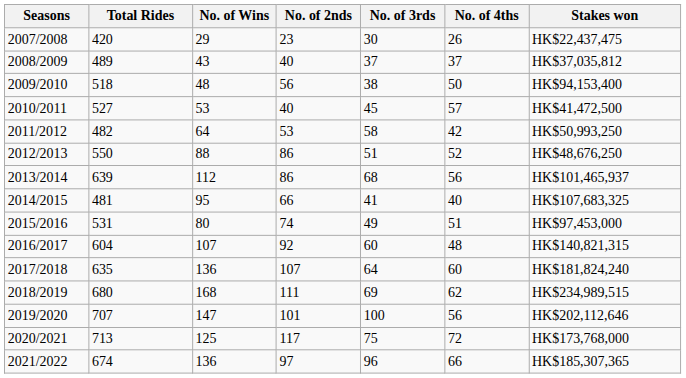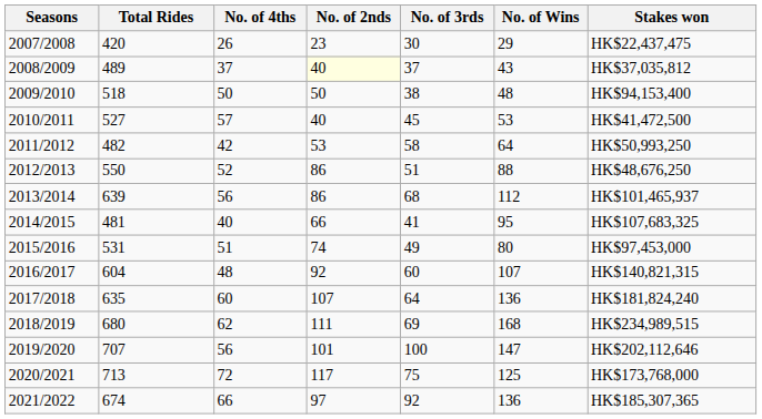 <table class="wikitable sortable" style="font-size:90%;">
 <tr>
 <th width="80px">Seasons</th>
 <th width="100px">Total Rides</th>
-<th width="80px">No. of Wins</th>
+<th width="80px">No. of 4ths</th>
 <th width="80px">No. of 2nds</th>
 <th width="80px">No. of 3rds</th>
-<th width="80px">No. of 4ths</th>
+<th width="80px">No. of Wins</th>
 <th width="150px">Stakes won</th>
 </tr>
 <tr>
 <td>2007/2008</td>
 <td>420</td>
-<td>29</td>
+<td>26</td>
 <td>23</td>
 <td>30</td>
-<td>26</td>
+<td>29</td>
 <td>HK$22,437,475</td>
 </tr>
 <tr>
 <td>2008/2009</td>
 <td>489</td>
+<td>37</td>
+<td style="background: lightyellow;">40</td>
+<td>37</td>
 <td>43</td>
-<td>40</td>
-<td>37</td>
-<td>37</td>
 <td>HK$37,035,812</td>
 </tr>
 <tr>
 <td>2009/2010</td>
 <td>518</td>
+<td>50</td>
+<td>50</td>
+<td>38</td>
 <td>48</td>
-<td>56</td>
-<td>38</td>
-<td>50</td>
 <td>HK$94,153,400</td>
 </tr>
 <tr>
 <td>2010/2011</td>
 <td>527</td>
-<td>53</td>
+<td>57</td>
 <td>40</td>
 <td>45</td>
-<td>57</td>
+<td>53</td>
 <td>HK$41,472,500</td>
 </tr>
 <tr>
 <td>2011/2012</td>
 <td>482</td>
-<td>64</td>
+<td>42</td>
 <td>53</td>
 <td>58</td>
-<td>42</td>
+<td>64</td>
 <td>HK$50,993,250</td>
 </tr>
 <tr>
 <td>2012/2013</td>
 <td>550</td>
-<td>88</td>
+<td>52</td>
 <td>86</td>
 <td>51</td>
-<td>52</td>
+<td>88</td>
 <td>HK$48,676,250</td>
 </tr>
 <tr>
 <td>2013/2014</td>
 <td>639</td>
-<td>112</td>
+<td>56</td>
 <td>86</td>
 <td>68</td>
-<td>56</td>
+<td>112</td>
 <td>HK$101,465,937</td>
 </tr>
 <tr>
 <td>2014/2015</td>
 <td>481</td>
-<td>95</td>
+<td>40</td>
 <td>66</td>
 <td>41</td>
-<td>40</td>
+<td>95</td>
 <td>HK$107,683,325</td>
 </tr>
 <tr>
 <td>2015/2016</td>
 <td>531</td>
-<td>80</td>
+<td>51</td>
 <td>74</td>
 <td>49</td>
-<td>51</td>
+<td>80</td>
 <td>HK$97,453,000</td>
 </tr>
 <tr>
 <td>2016/2017</td>
 <td>604</td>
-<td>107</td>
+<td>48</td>
 <td>92</td>
 <td>60</td>
-<td>48</td>
+<td>107</td>
 <td>HK$140,821,315</td>
 </tr>
 <tr>
 <td>2017/2018</td>
 <td>635</td>
-<td>136</td>
+<td>60</td>
 <td>107</td>
 <td>64</td>
-<td>60</td>
+<td>136</td>
 <td>HK$181,824,240</td>
 </tr>
 <tr>
 <td>2018/2019</td>
 <td>680</td>
-<td>168</td>
+<td>62</td>
 <td>111</td>
 <td>69</td>
-<td>62</td>
+<td>168</td>
 <td>HK$234,989,515</td>
 </tr>
 <tr>
 <td>2019/2020</td>
 <td>707</td>
-<td>147</td>
+<td>56</td>
 <td>101</td>
 <td>100</td>
-<td>56</td>
+<td>147</td>
 <td>HK$202,112,646</td>
 </tr>
 <tr>
 <td>2020/2021</td>
 <td>713</td>
-<td>125</td>
+<td>72</td>
 <td>117</td>
 <td>75</td>
-<td>72</td>
+<td>125</td>
 <td>HK$173,768,000</td>
 </tr>
 <tr>
 <td>2021/2022</td>
 <td>674</td>
+<td>66</td>
+<td>97</td>
+<td>92</td>
 <td>136</td>
-<td>97</td>
-<td>96</td>
-<td>66</td>
 <td>HK$185,307,365</td>
 </tr>
 </table>
